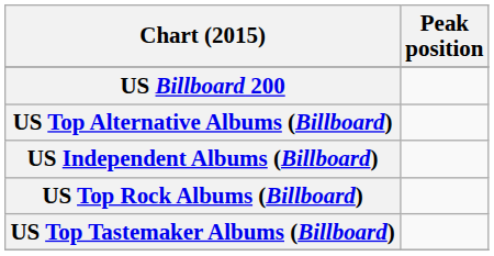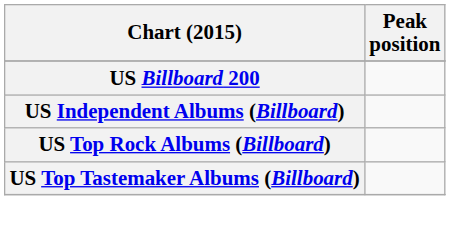 <table class="wikitable sortable plainrowheaders" style="text-align:center">
 <tr>
 <th scope="col">Chart (2015)</th>
 <th scope="col">Peak<br>position</th>
 </tr>
 <tr>
 </tr>
 <tr>
 </tr>
 <tr>
 </tr>
 <tr>
 </tr>
 <tr>
 </tr>
 <tr>
 </tr>
 <tr>
 <th scope="row">US <a href='#'><em>Billboard</em> 200</a></th>
 <td></td>
 </tr>
 <tr>
-<th scope="row">US <a href='#'>Top Alternative Albums</a> (<em><a href='#'>Billboard</a></em>)</th>
-<td></td>
-</tr>
-<tr>
 <th scope="row">US <a href='#'>Independent Albums</a> (<em><a href='#'>Billboard</a></em>)</th>
 <td></td>
 </tr>
 <tr>
 <th scope="row">US <a href='#'>Top Rock Albums</a> (<em><a href='#'>Billboard</a></em>)</th>
 <td></td>
 </tr>
 <tr>
 <th scope="row">US <a href='#'>Top Tastemaker Albums</a> (<em><a href='#'>Billboard</a></em>)</th>
 <td></td>
 </tr>
 <tr>
 </tr>
 </table>
